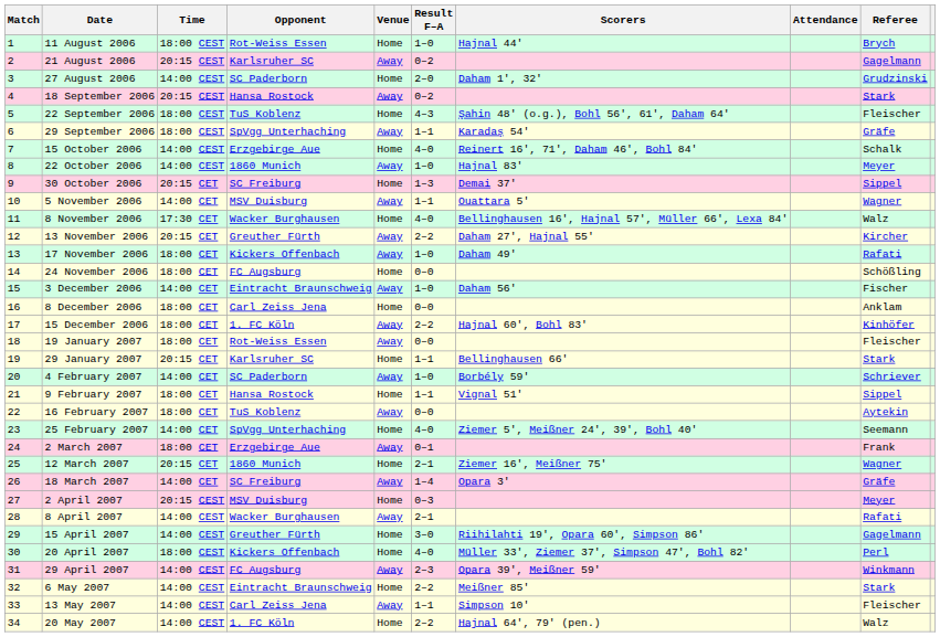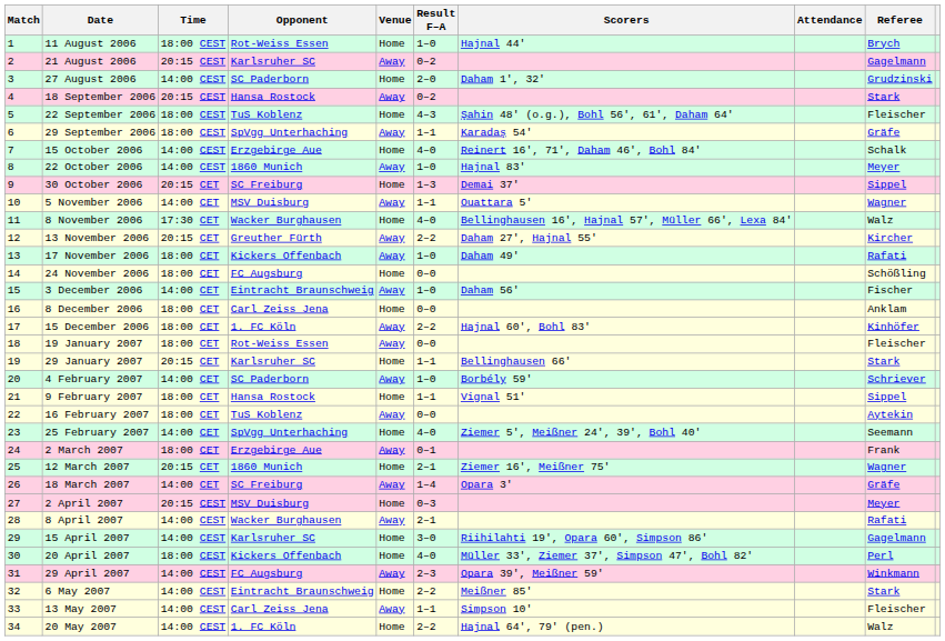 <table class="wikitable sortable">
 <tr>
 <th>Match</th>
 <th>Date</th>
 <th>Time</th>
 <th>Opponent</th>
 <th>Venue</th>
 <th>Result<br>F–A</th>
 <th class="unsortable">Scorers</th>
 <th>Attendance</th>
 <th>Referee</th>
 <th class="unsortable"></th>
 </tr>
 <tr bgcolor="#d0ffe3">
 <td>1</td>
 <td>11 August 2006</td>
 <td>18:00 <a href='#'>CEST</a></td>
 <td><a href='#'>Rot-Weiss Essen</a></td>
 <td>Home</td>
 <td>1–0</td>
 <td><a href='#'>Hajnal</a> 44'</td>
 <td></td>
 <td><a href='#'>Brych</a></td>
 <td></td>
 </tr>
 <tr bgcolor="#ffd0e3">
 <td>2</td>
 <td>21 August 2006</td>
 <td>20:15 <a href='#'>CEST</a></td>
 <td><a href='#'>Karlsruher SC</a></td>
 <td><a href='#'>Away</a></td>
 <td>0–2</td>
 <td></td>
 <td></td>
 <td><a href='#'>Gagelmann</a></td>
 <td></td>
 </tr>
 <tr bgcolor="#d0ffe3">
 <td>3</td>
 <td>27 August 2006</td>
 <td>14:00 <a href='#'>CEST</a></td>
 <td><a href='#'>SC Paderborn</a></td>
 <td>Home</td>
 <td>2–0</td>
 <td><a href='#'>Daham</a> 1', 32'</td>
 <td></td>
 <td><a href='#'>Grudzinski</a></td>
 <td></td>
 </tr>
 <tr bgcolor="#ffd0e3">
 <td>4</td>
 <td>18 September 2006</td>
 <td>20:15 <a href='#'>CEST</a></td>
 <td><a href='#'>Hansa Rostock</a></td>
 <td><a href='#'>Away</a></td>
 <td>0–2</td>
 <td></td>
 <td></td>
 <td><a href='#'>Stark</a></td>
 <td></td>
 </tr>
 <tr bgcolor="#d0ffe3">
 <td>5</td>
 <td>22 September 2006</td>
 <td>18:00 <a href='#'>CEST</a></td>
 <td><a href='#'>TuS Koblenz</a></td>
 <td>Home</td>
 <td>4–3</td>
 <td><a href='#'>Şahin</a> 48' (o.g.), <a href='#'>Bohl</a> 56', 61', <a href='#'>Daham</a> 64'</td>
 <td></td>
 <td>Fleischer</td>
 <td></td>
 </tr>
 <tr bgcolor="#ffffdd">
 <td>6</td>
 <td>29 September 2006</td>
 <td>18:00 <a href='#'>CEST</a></td>
 <td><a href='#'>SpVgg Unterhaching</a></td>
 <td><a href='#'>Away</a></td>
 <td>1–1</td>
 <td><a href='#'>Karadaş</a> 54'</td>
 <td></td>
 <td><a href='#'>Gräfe</a></td>
 <td></td>
 </tr>
 <tr bgcolor="#d0ffe3">
 <td>7</td>
 <td>15 October 2006</td>
 <td>14:00 <a href='#'>CEST</a></td>
 <td><a href='#'>Erzgebirge Aue</a></td>
 <td>Home</td>
 <td>4–0</td>
 <td><a href='#'>Reinert</a> 16', 71', <a href='#'>Daham</a> 46', <a href='#'>Bohl</a> 84'</td>
 <td></td>
 <td>Schalk</td>
 <td></td>
 </tr>
 <tr bgcolor="#d0ffe3">
 <td>8</td>
 <td>22 October 2006</td>
 <td>14:00 <a href='#'>CEST</a></td>
 <td><a href='#'>1860 Munich</a></td>
 <td><a href='#'>Away</a></td>
 <td>1–0</td>
 <td><a href='#'>Hajnal</a> 83'</td>
 <td></td>
 <td><a href='#'>Meyer</a></td>
 <td></td>
 </tr>
 <tr bgcolor="#ffd0e3">
 <td>9</td>
 <td>30 October 2006</td>
 <td>20:15 <a href='#'>CET</a></td>
 <td><a href='#'>SC Freiburg</a></td>
 <td>Home</td>
 <td>1–3</td>
 <td><a href='#'>Demai</a> 37'</td>
 <td></td>
 <td><a href='#'>Sippel</a></td>
 <td></td>
 </tr>
 <tr bgcolor="#ffffdd">
 <td>10</td>
 <td>5 November 2006</td>
 <td>14:00 <a href='#'>CET</a></td>
 <td><a href='#'>MSV Duisburg</a></td>
 <td><a href='#'>Away</a></td>
 <td>1–1</td>
 <td><a href='#'>Ouattara</a> 5'</td>
 <td></td>
 <td><a href='#'>Wagner</a></td>
 <td></td>
 </tr>
 <tr bgcolor="#d0ffe3">
 <td>11</td>
 <td>8 November 2006</td>
 <td>17:30 <a href='#'>CET</a></td>
 <td><a href='#'>Wacker Burghausen</a></td>
 <td>Home</td>
 <td>4–0</td>
 <td><a href='#'>Bellinghausen</a> 16', <a href='#'>Hajnal</a> 57', <a href='#'>Müller</a> 66', <a href='#'>Lexa</a> 84'</td>
 <td></td>
 <td>Walz</td>
 <td></td>
 </tr>
 <tr bgcolor="#ffffdd">
 <td>12</td>
 <td>13 November 2006</td>
 <td>20:15 <a href='#'>CET</a></td>
 <td><a href='#'>Greuther Fürth</a></td>
 <td><a href='#'>Away</a></td>
 <td>2–2</td>
 <td><a href='#'>Daham</a> 27', <a href='#'>Hajnal</a> 55'</td>
 <td></td>
 <td><a href='#'>Kircher</a></td>
 <td></td>
 </tr>
 <tr bgcolor="#d0ffe3">
 <td>13</td>
 <td>17 November 2006</td>
 <td>18:00 <a href='#'>CET</a></td>
 <td><a href='#'>Kickers Offenbach</a></td>
 <td><a href='#'>Away</a></td>
 <td>1–0</td>
 <td><a href='#'>Daham</a> 49'</td>
 <td></td>
 <td><a href='#'>Rafati</a></td>
 <td></td>
 </tr>
 <tr bgcolor="#ffffdd">
 <td>14</td>
 <td>24 November 2006</td>
 <td>18:00 <a href='#'>CET</a></td>
 <td><a href='#'>FC Augsburg</a></td>
 <td>Home</td>
 <td>0–0</td>
 <td></td>
 <td></td>
 <td>Schößling</td>
 <td></td>
 </tr>
 <tr bgcolor="#d0ffe3">
 <td>15</td>
 <td>3 December 2006</td>
 <td>14:00 <a href='#'>CET</a></td>
 <td><a href='#'>Eintracht Braunschweig</a></td>
 <td><a href='#'>Away</a></td>
 <td>1–0</td>
 <td><a href='#'>Daham</a> 56'</td>
 <td></td>
 <td>Fischer</td>
 <td></td>
 </tr>
 <tr bgcolor="#ffffdd">
 <td>16</td>
 <td>8 December 2006</td>
 <td>18:00 <a href='#'>CET</a></td>
 <td><a href='#'>Carl Zeiss Jena</a></td>
 <td>Home</td>
 <td>0–0</td>
 <td></td>
 <td></td>
 <td>Anklam</td>
 <td></td>
 </tr>
 <tr bgcolor="#ffffdd">
 <td>17</td>
 <td>15 December 2006</td>
 <td>18:00 <a href='#'>CET</a></td>
 <td><a href='#'>1. FC Köln</a></td>
 <td><a href='#'>Away</a></td>
 <td>2–2</td>
 <td><a href='#'>Hajnal</a> 60', <a href='#'>Bohl</a> 83'</td>
 <td></td>
 <td><a href='#'>Kinhöfer</a></td>
 <td></td>
 </tr>
 <tr bgcolor="#ffffdd">
 <td>18</td>
 <td>19 January 2007</td>
 <td>18:00 <a href='#'>CET</a></td>
 <td><a href='#'>Rot-Weiss Essen</a></td>
 <td><a href='#'>Away</a></td>
 <td>0–0</td>
 <td></td>
 <td></td>
 <td>Fleischer</td>
 <td></td>
 </tr>
 <tr bgcolor="#ffffdd">
 <td>19</td>
 <td>29 January 2007</td>
 <td>20:15 <a href='#'>CET</a></td>
 <td><a href='#'>Karlsruher SC</a></td>
 <td>Home</td>
 <td>1–1</td>
 <td><a href='#'>Bellinghausen</a> 66'</td>
 <td></td>
 <td><a href='#'>Stark</a></td>
 <td></td>
 </tr>
 <tr bgcolor="#d0ffe3">
 <td>20</td>
 <td>4 February 2007</td>
 <td>14:00 <a href='#'>CET</a></td>
 <td><a href='#'>SC Paderborn</a></td>
 <td><a href='#'>Away</a></td>
 <td>1–0</td>
 <td><a href='#'>Borbély</a> 59'</td>
 <td></td>
 <td><a href='#'>Schriever</a></td>
 <td></td>
 </tr>
 <tr bgcolor="#ffffdd">
 <td>21</td>
 <td>9 February 2007</td>
 <td>18:00 <a href='#'>CET</a></td>
 <td><a href='#'>Hansa Rostock</a></td>
 <td>Home</td>
 <td>1–1</td>
 <td><a href='#'>Vignal</a> 51'</td>
 <td></td>
 <td><a href='#'>Sippel</a></td>
 <td></td>
 </tr>
 <tr bgcolor="#ffffdd">
 <td>22</td>
 <td>16 February 2007</td>
 <td>18:00 <a href='#'>CET</a></td>
 <td><a href='#'>TuS Koblenz</a></td>
 <td><a href='#'>Away</a></td>
 <td>0–0</td>
 <td></td>
 <td></td>
 <td><a href='#'>Aytekin</a></td>
 <td></td>
 </tr>
 <tr bgcolor="#d0ffe3">
 <td>23</td>
 <td>25 February 2007</td>
 <td>14:00 <a href='#'>CET</a></td>
 <td><a href='#'>SpVgg Unterhaching</a></td>
 <td>Home</td>
 <td>4–0</td>
 <td><a href='#'>Ziemer</a> 5', <a href='#'>Meißner</a> 24', 39', <a href='#'>Bohl</a> 40'</td>
 <td></td>
 <td>Seemann</td>
 <td></td>
 </tr>
 <tr bgcolor="#ffd0e3">
 <td>24</td>
 <td>2 March 2007</td>
 <td>18:00 <a href='#'>CET</a></td>
 <td><a href='#'>Erzgebirge Aue</a></td>
 <td><a href='#'>Away</a></td>
 <td>0–1</td>
 <td></td>
 <td></td>
 <td>Frank</td>
 <td></td>
 </tr>
 <tr bgcolor="#d0ffe3">
 <td>25</td>
 <td>12 March 2007</td>
 <td>20:15 <a href='#'>CET</a></td>
 <td><a href='#'>1860 Munich</a></td>
 <td>Home</td>
 <td>2–1</td>
 <td><a href='#'>Ziemer</a> 16', <a href='#'>Meißner</a> 75'</td>
 <td></td>
 <td><a href='#'>Wagner</a></td>
 <td></td>
 </tr>
 <tr bgcolor="#ffd0e3">
 <td>26</td>
 <td>18 March 2007</td>
 <td>14:00 <a href='#'>CET</a></td>
 <td><a href='#'>SC Freiburg</a></td>
 <td><a href='#'>Away</a></td>
 <td>1–4</td>
 <td><a href='#'>Opara</a> 3'</td>
 <td></td>
 <td><a href='#'>Gräfe</a></td>
 <td></td>
 </tr>
 <tr bgcolor="#ffd0e3">
 <td>27</td>
 <td>2 April 2007</td>
 <td>20:15 <a href='#'>CEST</a></td>
 <td><a href='#'>MSV Duisburg</a></td>
 <td>Home</td>
 <td>0–3</td>
 <td></td>
 <td></td>
 <td><a href='#'>Meyer</a></td>
 <td></td>
 </tr>
 <tr bgcolor="#ffffdd">
 <td>28</td>
 <td>8 April 2007</td>
 <td>14:00 <a href='#'>CEST</a></td>
 <td><a href='#'>Wacker Burghausen</a></td>
 <td><a href='#'>Away</a></td>
 <td>2–1</td>
 <td></td>
 <td></td>
 <td><a href='#'>Rafati</a></td>
 <td></td>
 </tr>
 <tr bgcolor="#d0ffe3">
 <td>29</td>
 <td>15 April 2007</td>
 <td>14:00 <a href='#'>CEST</a></td>
-<td><a href='#'>Greuther Fürth</a></td>
+<td><a href='#'>Karlsruher SC</a></td>
 <td>Home</td>
 <td>3–0</td>
 <td><a href='#'>Riihilahti</a> 19', <a href='#'>Opara</a> 60', <a href='#'>Simpson</a> 86'</td>
 <td></td>
 <td><a href='#'>Gagelmann</a></td>
 <td></td>
 </tr>
 <tr bgcolor="#d0ffe3">
 <td>30</td>
 <td>20 April 2007</td>
 <td>18:00 <a href='#'>CEST</a></td>
 <td><a href='#'>Kickers Offenbach</a></td>
 <td>Home</td>
 <td>4–0</td>
 <td><a href='#'>Müller</a> 33', <a href='#'>Ziemer</a> 37', <a href='#'>Simpson</a> 47', <a href='#'>Bohl</a> 82'</td>
 <td></td>
 <td><a href='#'>Perl</a></td>
 <td></td>
 </tr>
 <tr bgcolor="#ffd0e3">
 <td>31</td>
 <td>29 April 2007</td>
 <td>14:00 <a href='#'>CEST</a></td>
 <td><a href='#'>FC Augsburg</a></td>
 <td><a href='#'>Away</a></td>
 <td>2–3</td>
 <td><a href='#'>Opara</a> 39', <a href='#'>Meißner</a> 59'</td>
 <td></td>
 <td><a href='#'>Winkmann</a></td>
 <td></td>
 </tr>
 <tr bgcolor="#ffffdd">
 <td>32</td>
 <td>6 May 2007</td>
 <td>14:00 <a href='#'>CEST</a></td>
 <td><a href='#'>Eintracht Braunschweig</a></td>
 <td>Home</td>
 <td>2–2</td>
 <td><a href='#'>Meißner</a> 85'</td>
 <td></td>
 <td><a href='#'>Stark</a></td>
 <td></td>
 </tr>
 <tr bgcolor="#ffffdd">
 <td>33</td>
 <td>13 May 2007</td>
 <td>14:00 <a href='#'>CEST</a></td>
 <td><a href='#'>Carl Zeiss Jena</a></td>
 <td><a href='#'>Away</a></td>
 <td>1–1</td>
 <td><a href='#'>Simpson</a> 10'</td>
 <td></td>
 <td>Fleischer</td>
 <td></td>
 </tr>
 <tr bgcolor="#ffffdd">
 <td>34</td>
 <td>20 May 2007</td>
 <td>14:00 <a href='#'>CEST</a></td>
 <td><a href='#'>1. FC Köln</a></td>
 <td>Home</td>
 <td>2–2</td>
 <td><a href='#'>Hajnal</a> 64', 79' (pen.)</td>
 <td></td>
 <td>Walz</td>
 <td></td>
 </tr>
 </table>
